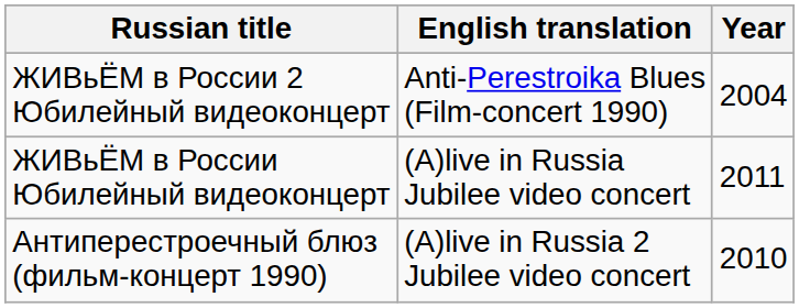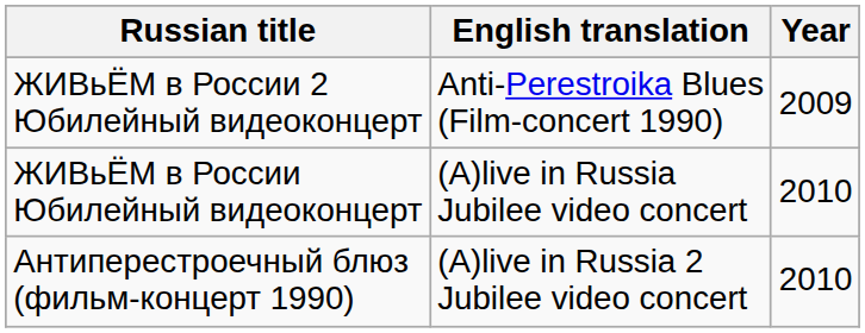 <table class="wikitable">
 <tr>
 <th>Russian title</th>
 <th>English translation</th>
 <th>Year</th>
 </tr>
 <tr>
 <td>ЖИВьЁМ в  России 2<br>Юбилейный видеоконцерт</td>
 <td>Anti-<a href='#'>Perestroika</a> Blues<br>(Film-concert 1990)</td>
-<td>2004</td>
+<td>2009</td>
 </tr>
 <tr>
 <td>ЖИВьЁМ в  России<br>Юбилейный видеоконцерт</td>
 <td>(A)live in  Russia<br>Jubilee video concert</td>
-<td>2011</td>
+<td>2010</td>
 </tr>
 <tr>
 <td>Антиперестроечный блюз<br>(фильм-концерт 1990)</td>
 <td>(A)live in  Russia  2<br>Jubilee video concert</td>
 <td>2010</td>
 </tr>
 </table>
